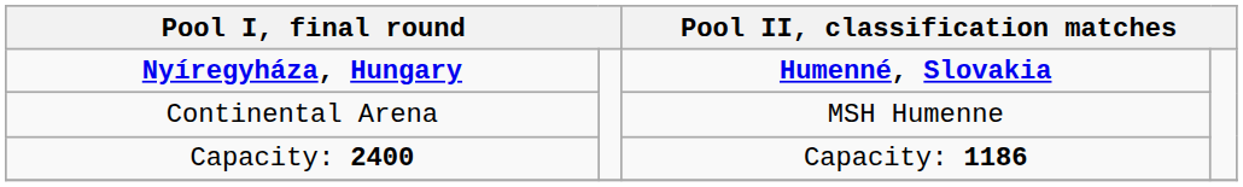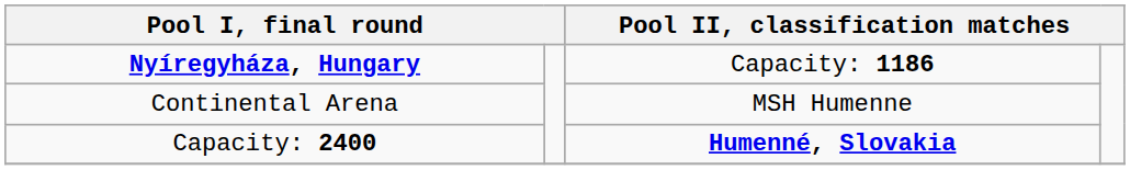 <table class="wikitable" style="text-align: center;">
 <tr>
 <th colspan="2" style="width: 50%;">Pool I, final round</th>
 <th colspan="2" style="width: 50%;">Pool II, classification matches</th>
 </tr>
 <tr>
 <td><strong> <a href='#'>Nyíregyháza</a>, <a href='#'>Hungary</a></strong></td>
 <td rowspan="3"></td>
-<td><strong> <a href='#'>Humenné</a>, <a href='#'>Slovakia</a></strong></td>
+<td>Capacity: <strong>1186</strong></td>
 <td rowspan="3"></td>
 </tr>
 <tr>
 <td>Continental Arena</td>
 <td>MSH Humenne</td>
 </tr>
 <tr>
 <td>Capacity: <strong>2400</strong></td>
-<td>Capacity: <strong>1186</strong></td>
+<td><strong> <a href='#'>Humenné</a>, <a href='#'>Slovakia</a></strong></td>
 </tr>
 <tr>
 </tr>
 </table>
